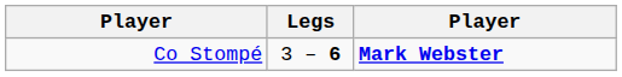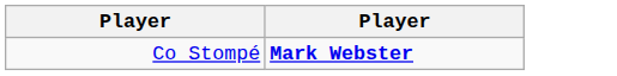 <table class=wikitable style="text-align:center">
 <tr>
 <th width=163>Player</th>
-<th width=50>Legs</th>
 <th width=163>Player</th>
 </tr>
 <tr align=left>
 <td align=right><a href='#'>Co Stompé</a> </td>
-<td align=center>3 – <strong>6</strong></td>
 <td> <strong><a href='#'>Mark Webster</a></strong></td>
 </tr>
 </table>
